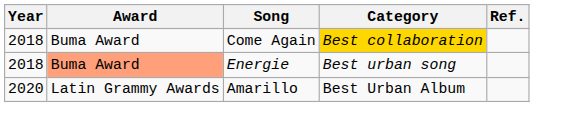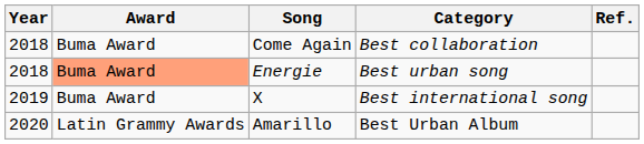 <table class="wikitable">
 <tr>
 <th>Year</th>
 <th>Award</th>
 <th>Song</th>
 <th>Category</th>
 <th>Ref.</th>
 </tr>
 <tr>
 <td>2018</td>
 <td>Buma Award</td>
 <td>Come Again</td>
-<td style="background: gold;"><em>Best collaboration</em></td>
+<td><em>Best collaboration</em></td>
 <td></td>
 </tr>
 <tr>
 <td>2018</td>
 <td style="background: lightsalmon;">Buma Award</td>
 <td><em>Energie</em></td>
 <td><em>Best urban song</em></td>
 <td></td>
 </tr>
 <tr>
+<td>2019</td>
+<td>Buma Award</td>
+<td>X</td>
+<td><em>Best international song</em></td>
+<td></td>
+</tr>
+<tr>
 <td>2020</td>
 <td>Latin Grammy Awards</td>
 <td>Amarillo</td>
 <td>Best Urban Album</td>
 <td></td>
 </tr>
 </table>
